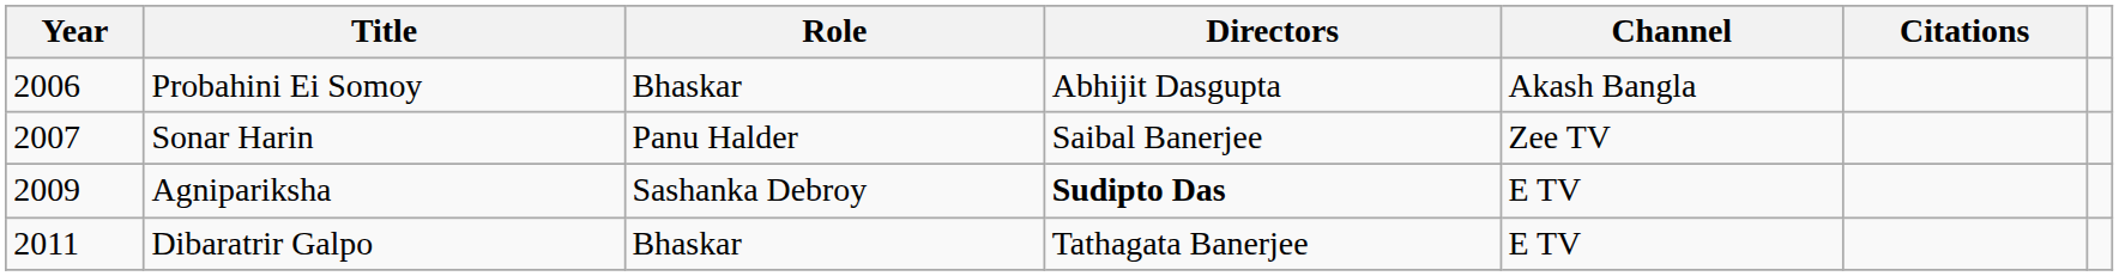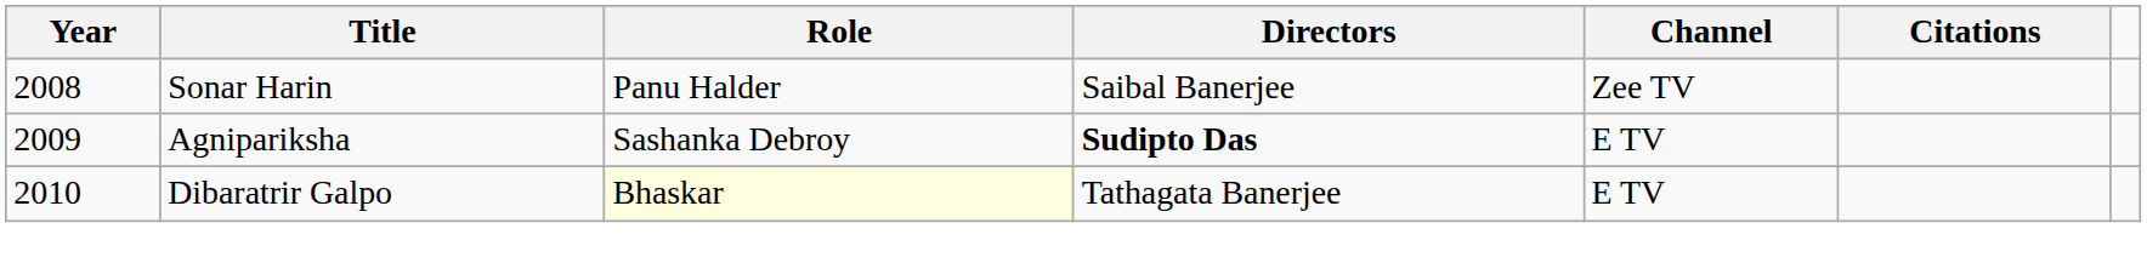 <table class="wikitable sortable" width=80%;>
 <tr>
 <th>Year</th>
 <th>Title</th>
 <th>Role</th>
 <th>Directors</th>
 <th>Channel</th>
 <th>Citations</th>
 </tr>
 <tr>
-<td>2006</td>
-<td>Probahini Ei Somoy</td>
-<td>Bhaskar</td>
-<td>Abhijit Dasgupta</td>
-<td>Akash Bangla</td>
-<td></td>
-<td></td>
-</tr>
-<tr>
-<td>2007</td>
+<td>2008</td>
 <td>Sonar Harin</td>
 <td>Panu Halder</td>
 <td>Saibal Banerjee</td>
 <td>Zee TV</td>
 <td></td>
 <td></td>
 </tr>
 <tr>
 <td>2009</td>
 <td>Agnipariksha</td>
 <td>Sashanka Debroy</td>
 <td><strong>Sudipto Das</strong></td>
 <td>E TV</td>
 <td></td>
 <td></td>
 </tr>
 <tr>
-<td>2011</td>
+<td>2010</td>
 <td>Dibaratrir Galpo</td>
-<td>Bhaskar</td>
+<td style="background: lightyellow;">Bhaskar</td>
 <td>Tathagata Banerjee</td>
 <td>E TV</td>
 <td></td>
 <td></td>
 </tr>
 </table>
